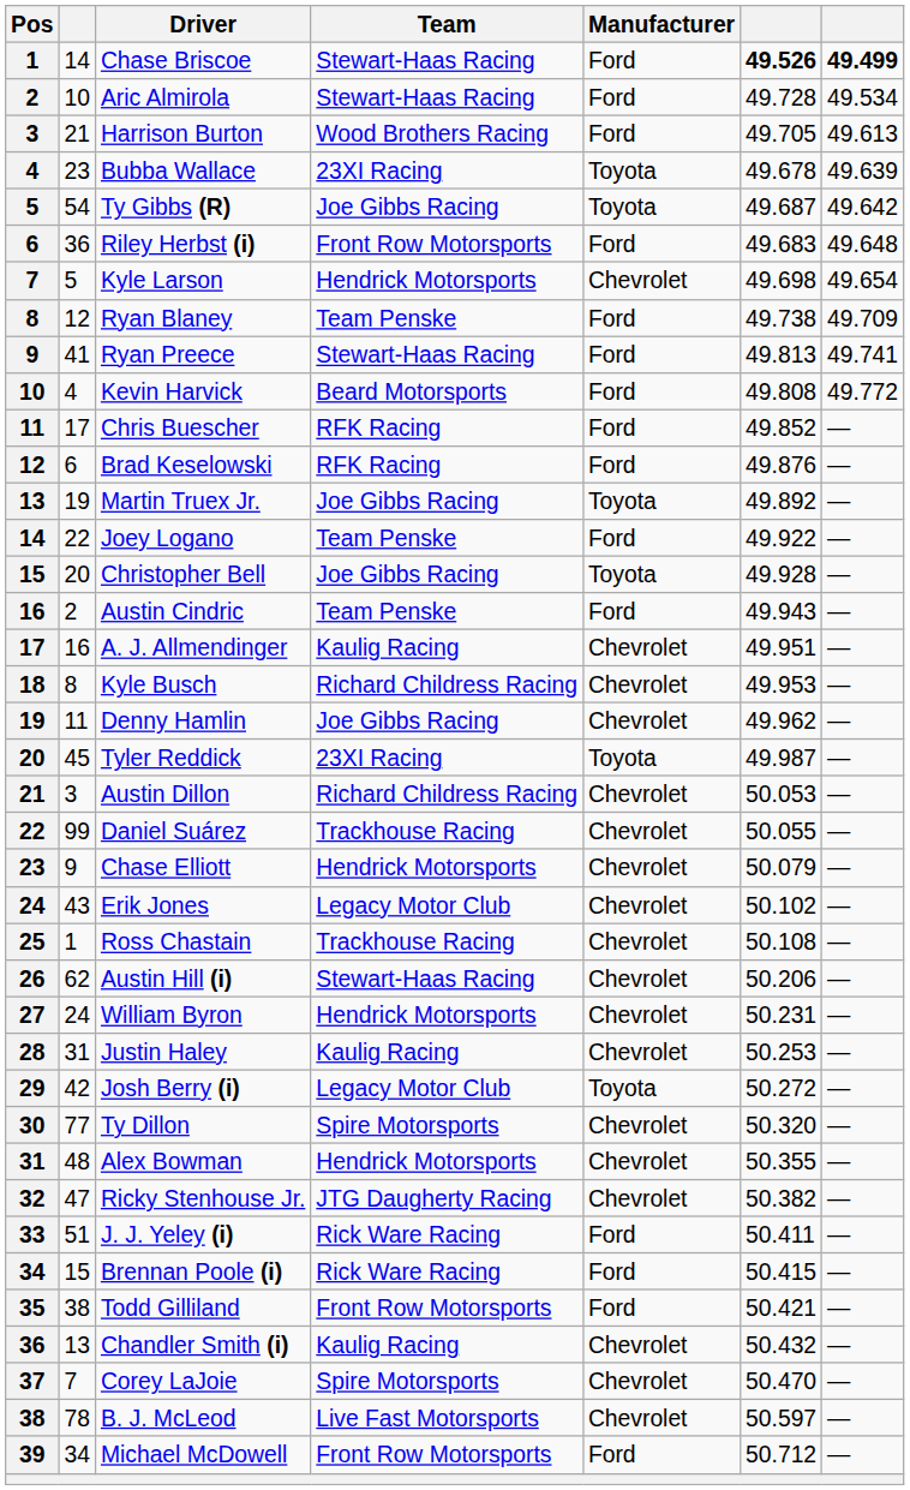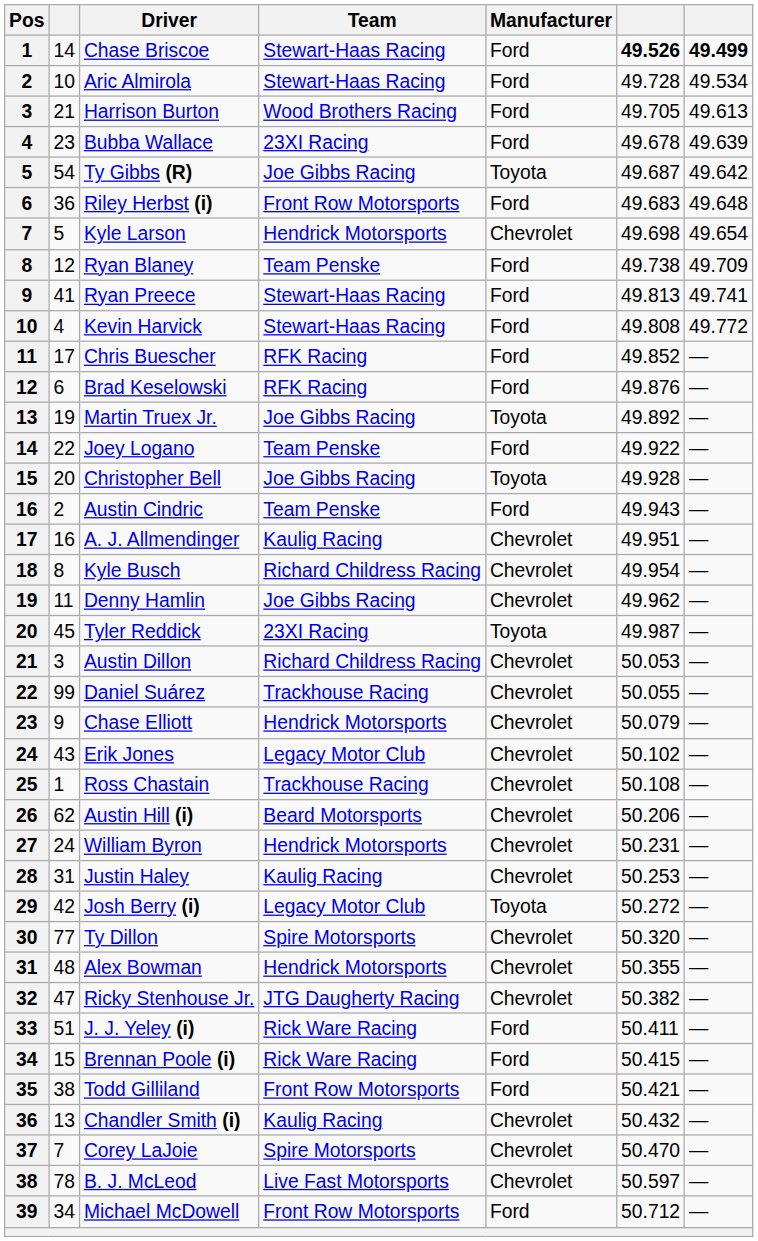 <table class="wikitable" style="font-size:95%">
 <tr>
 <th>Pos</th>
 <th></th>
 <th>Driver</th>
 <th>Team</th>
 <th>Manufacturer</th>
 <th></th>
 <th></th>
 </tr>
 <tr>
 <th>1</th>
 <td>14</td>
 <td><a href='#'>Chase Briscoe</a></td>
 <td><a href='#'>Stewart-Haas Racing</a></td>
 <td>Ford</td>
 <td><strong>49.526</strong></td>
 <td><strong>49.499</strong></td>
 </tr>
 <tr>
 <th>2</th>
 <td>10</td>
 <td><a href='#'>Aric Almirola</a></td>
 <td><a href='#'>Stewart-Haas Racing</a></td>
 <td>Ford</td>
 <td>49.728</td>
 <td>49.534</td>
 </tr>
 <tr>
 <th>3</th>
 <td>21</td>
 <td><a href='#'>Harrison Burton</a></td>
 <td><a href='#'>Wood Brothers Racing</a></td>
 <td>Ford</td>
 <td>49.705</td>
 <td>49.613</td>
 </tr>
 <tr>
 <th>4</th>
 <td>23</td>
 <td><a href='#'>Bubba Wallace</a></td>
 <td><a href='#'>23XI Racing</a></td>
-<td>Toyota</td>
+<td>Ford</td>
 <td>49.678</td>
 <td>49.639</td>
 </tr>
 <tr>
 <th>5</th>
 <td>54</td>
 <td><a href='#'>Ty Gibbs</a> <strong>(R)</strong></td>
 <td><a href='#'>Joe Gibbs Racing</a></td>
 <td>Toyota</td>
 <td>49.687</td>
 <td>49.642</td>
 </tr>
 <tr>
 <th>6</th>
 <td>36</td>
 <td><a href='#'>Riley Herbst</a> <strong>(i)</strong></td>
 <td><a href='#'>Front Row Motorsports</a></td>
 <td>Ford</td>
 <td>49.683</td>
 <td>49.648</td>
 </tr>
 <tr>
 <th>7</th>
 <td>5</td>
 <td><a href='#'>Kyle Larson</a></td>
 <td><a href='#'>Hendrick Motorsports</a></td>
 <td>Chevrolet</td>
 <td>49.698</td>
 <td>49.654</td>
 </tr>
 <tr>
 <th>8</th>
 <td>12</td>
 <td><a href='#'>Ryan Blaney</a></td>
 <td><a href='#'>Team Penske</a></td>
 <td>Ford</td>
 <td>49.738</td>
 <td>49.709</td>
 </tr>
 <tr>
 <th>9</th>
 <td>41</td>
 <td><a href='#'>Ryan Preece</a></td>
 <td><a href='#'>Stewart-Haas Racing</a></td>
 <td>Ford</td>
 <td>49.813</td>
 <td>49.741</td>
 </tr>
 <tr>
 <th>10</th>
 <td>4</td>
 <td><a href='#'>Kevin Harvick</a></td>
-<td><a href='#'>Beard Motorsports</a></td>
+<td><a href='#'>Stewart-Haas Racing</a></td>
 <td>Ford</td>
 <td>49.808</td>
 <td>49.772</td>
 </tr>
 <tr>
 <th>11</th>
 <td>17</td>
 <td><a href='#'>Chris Buescher</a></td>
 <td><a href='#'>RFK Racing</a></td>
 <td>Ford</td>
 <td>49.852</td>
 <td>—</td>
 </tr>
 <tr>
 <th>12</th>
 <td>6</td>
 <td><a href='#'>Brad Keselowski</a></td>
 <td><a href='#'>RFK Racing</a></td>
 <td>Ford</td>
 <td>49.876</td>
 <td>—</td>
 </tr>
 <tr>
 <th>13</th>
 <td>19</td>
 <td><a href='#'>Martin Truex Jr.</a></td>
 <td><a href='#'>Joe Gibbs Racing</a></td>
 <td>Toyota</td>
 <td>49.892</td>
 <td>—</td>
 </tr>
 <tr>
 <th>14</th>
 <td>22</td>
 <td><a href='#'>Joey Logano</a></td>
 <td><a href='#'>Team Penske</a></td>
 <td>Ford</td>
 <td>49.922</td>
 <td>—</td>
 </tr>
 <tr>
 <th>15</th>
 <td>20</td>
 <td><a href='#'>Christopher Bell</a></td>
 <td><a href='#'>Joe Gibbs Racing</a></td>
 <td>Toyota</td>
 <td>49.928</td>
 <td>—</td>
 </tr>
 <tr>
 <th>16</th>
 <td>2</td>
 <td><a href='#'>Austin Cindric</a></td>
 <td><a href='#'>Team Penske</a></td>
 <td>Ford</td>
 <td>49.943</td>
 <td>—</td>
 </tr>
 <tr>
 <th>17</th>
 <td>16</td>
 <td><a href='#'>A. J. Allmendinger</a></td>
 <td><a href='#'>Kaulig Racing</a></td>
 <td>Chevrolet</td>
 <td>49.951</td>
 <td>—</td>
 </tr>
 <tr>
 <th>18</th>
 <td>8</td>
 <td><a href='#'>Kyle Busch</a></td>
 <td><a href='#'>Richard Childress Racing</a></td>
 <td>Chevrolet</td>
-<td>49.953</td>
+<td>49.954</td>
 <td>—</td>
 </tr>
 <tr>
 <th>19</th>
 <td>11</td>
 <td><a href='#'>Denny Hamlin</a></td>
 <td><a href='#'>Joe Gibbs Racing</a></td>
 <td>Chevrolet</td>
 <td>49.962</td>
 <td>—</td>
 </tr>
 <tr>
 <th>20</th>
 <td>45</td>
 <td><a href='#'>Tyler Reddick</a></td>
 <td><a href='#'>23XI Racing</a></td>
 <td>Toyota</td>
 <td>49.987</td>
 <td>—</td>
 </tr>
 <tr>
 <th>21</th>
 <td>3</td>
 <td><a href='#'>Austin Dillon</a></td>
 <td><a href='#'>Richard Childress Racing</a></td>
 <td>Chevrolet</td>
 <td>50.053</td>
 <td>—</td>
 </tr>
 <tr>
 <th>22</th>
 <td>99</td>
 <td><a href='#'>Daniel Suárez</a></td>
 <td><a href='#'>Trackhouse Racing</a></td>
 <td>Chevrolet</td>
 <td>50.055</td>
 <td>—</td>
 </tr>
 <tr>
 <th>23</th>
 <td>9</td>
 <td><a href='#'>Chase Elliott</a></td>
 <td><a href='#'>Hendrick Motorsports</a></td>
 <td>Chevrolet</td>
 <td>50.079</td>
 <td>—</td>
 </tr>
 <tr>
 <th>24</th>
 <td>43</td>
 <td><a href='#'>Erik Jones</a></td>
 <td><a href='#'>Legacy Motor Club</a></td>
 <td>Chevrolet</td>
 <td>50.102</td>
 <td>—</td>
 </tr>
 <tr>
 <th>25</th>
 <td>1</td>
 <td><a href='#'>Ross Chastain</a></td>
 <td><a href='#'>Trackhouse Racing</a></td>
 <td>Chevrolet</td>
 <td>50.108</td>
 <td>—</td>
 </tr>
 <tr>
 <th>26</th>
 <td>62</td>
 <td><a href='#'>Austin Hill</a> <strong>(i)</strong></td>
-<td><a href='#'>Stewart-Haas Racing</a></td>
+<td><a href='#'>Beard Motorsports</a></td>
 <td>Chevrolet</td>
 <td>50.206</td>
 <td>—</td>
 </tr>
 <tr>
 <th>27</th>
 <td>24</td>
 <td><a href='#'>William Byron</a></td>
 <td><a href='#'>Hendrick Motorsports</a></td>
 <td>Chevrolet</td>
 <td>50.231</td>
 <td>—</td>
 </tr>
 <tr>
 <th>28</th>
 <td>31</td>
 <td><a href='#'>Justin Haley</a></td>
 <td><a href='#'>Kaulig Racing</a></td>
 <td>Chevrolet</td>
 <td>50.253</td>
 <td>—</td>
 </tr>
 <tr>
 <th>29</th>
 <td>42</td>
 <td><a href='#'>Josh Berry</a> <strong>(i)</strong></td>
 <td><a href='#'>Legacy Motor Club</a></td>
 <td>Toyota</td>
 <td>50.272</td>
 <td>—</td>
 </tr>
 <tr>
 <th>30</th>
 <td>77</td>
 <td><a href='#'>Ty Dillon</a></td>
 <td><a href='#'>Spire Motorsports</a></td>
 <td>Chevrolet</td>
 <td>50.320</td>
 <td>—</td>
 </tr>
 <tr>
 <th>31</th>
 <td>48</td>
 <td><a href='#'>Alex Bowman</a></td>
 <td><a href='#'>Hendrick Motorsports</a></td>
 <td>Chevrolet</td>
 <td>50.355</td>
 <td>—</td>
 </tr>
 <tr>
 <th>32</th>
 <td>47</td>
 <td><a href='#'>Ricky Stenhouse Jr.</a></td>
 <td><a href='#'>JTG Daugherty Racing</a></td>
 <td>Chevrolet</td>
 <td>50.382</td>
 <td>—</td>
 </tr>
 <tr>
 <th>33</th>
 <td>51</td>
 <td><a href='#'>J. J. Yeley</a> <strong>(i)</strong></td>
 <td><a href='#'>Rick Ware Racing</a></td>
 <td>Ford</td>
 <td>50.411</td>
 <td>—</td>
 </tr>
 <tr>
 <th>34</th>
 <td>15</td>
 <td><a href='#'>Brennan Poole</a> <strong>(i)</strong></td>
 <td><a href='#'>Rick Ware Racing</a></td>
 <td>Ford</td>
 <td>50.415</td>
 <td>—</td>
 </tr>
 <tr>
 <th>35</th>
 <td>38</td>
 <td><a href='#'>Todd Gilliland</a></td>
 <td><a href='#'>Front Row Motorsports</a></td>
 <td>Ford</td>
 <td>50.421</td>
 <td>—</td>
 </tr>
 <tr>
 <th>36</th>
 <td>13</td>
 <td><a href='#'>Chandler Smith</a> <strong>(i)</strong></td>
 <td><a href='#'>Kaulig Racing</a></td>
 <td>Chevrolet</td>
 <td>50.432</td>
 <td>—</td>
 </tr>
 <tr>
 <th>37</th>
 <td>7</td>
 <td><a href='#'>Corey LaJoie</a></td>
 <td><a href='#'>Spire Motorsports</a></td>
 <td>Chevrolet</td>
 <td>50.470</td>
 <td>—</td>
 </tr>
 <tr>
 <th>38</th>
 <td>78</td>
 <td><a href='#'>B. J. McLeod</a></td>
 <td><a href='#'>Live Fast Motorsports</a></td>
 <td>Chevrolet</td>
 <td>50.597</td>
 <td>—</td>
 </tr>
 <tr>
 <th>39</th>
 <td>34</td>
 <td><a href='#'>Michael McDowell</a></td>
 <td><a href='#'>Front Row Motorsports</a></td>
 <td>Ford</td>
 <td>50.712</td>
 <td>—</td>
 </tr>
 <tr>
 <th colspan="7"></th>
 </tr>
 </table>
